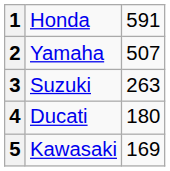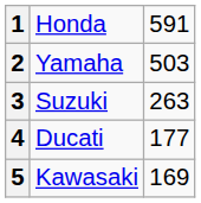 <table class="wikitable">
 <tr>
 <th>1</th>
 <td><a href='#'>Honda</a></td>
 <td>591</td>
 </tr>
 <tr>
 <th>2</th>
 <td><a href='#'>Yamaha</a></td>
-<td>507</td>
+<td>503</td>
 </tr>
 <tr>
 <th>3</th>
 <td><a href='#'>Suzuki</a></td>
 <td>263</td>
 </tr>
 <tr>
 <th>4</th>
 <td><a href='#'>Ducati</a></td>
-<td>180</td>
+<td>177</td>
 </tr>
 <tr>
 <th>5</th>
 <td><a href='#'>Kawasaki</a></td>
 <td>169</td>
 </tr>
 </table>
